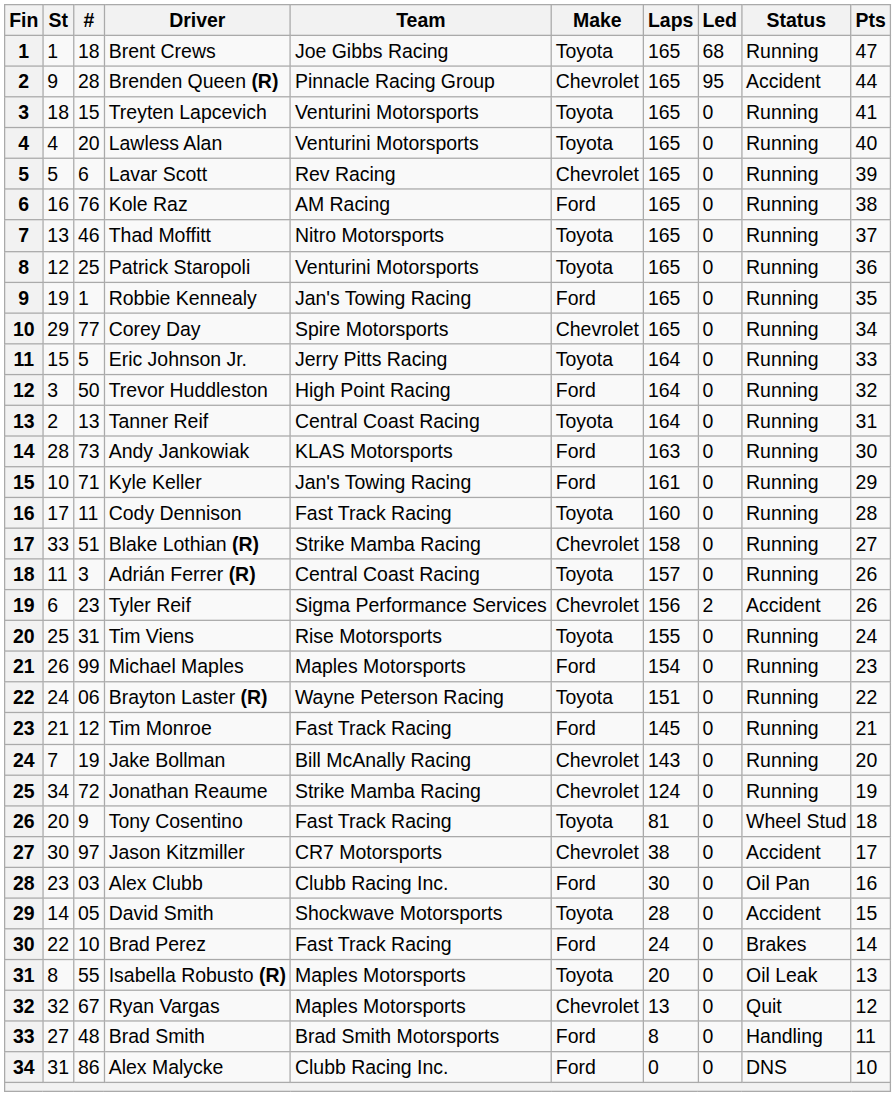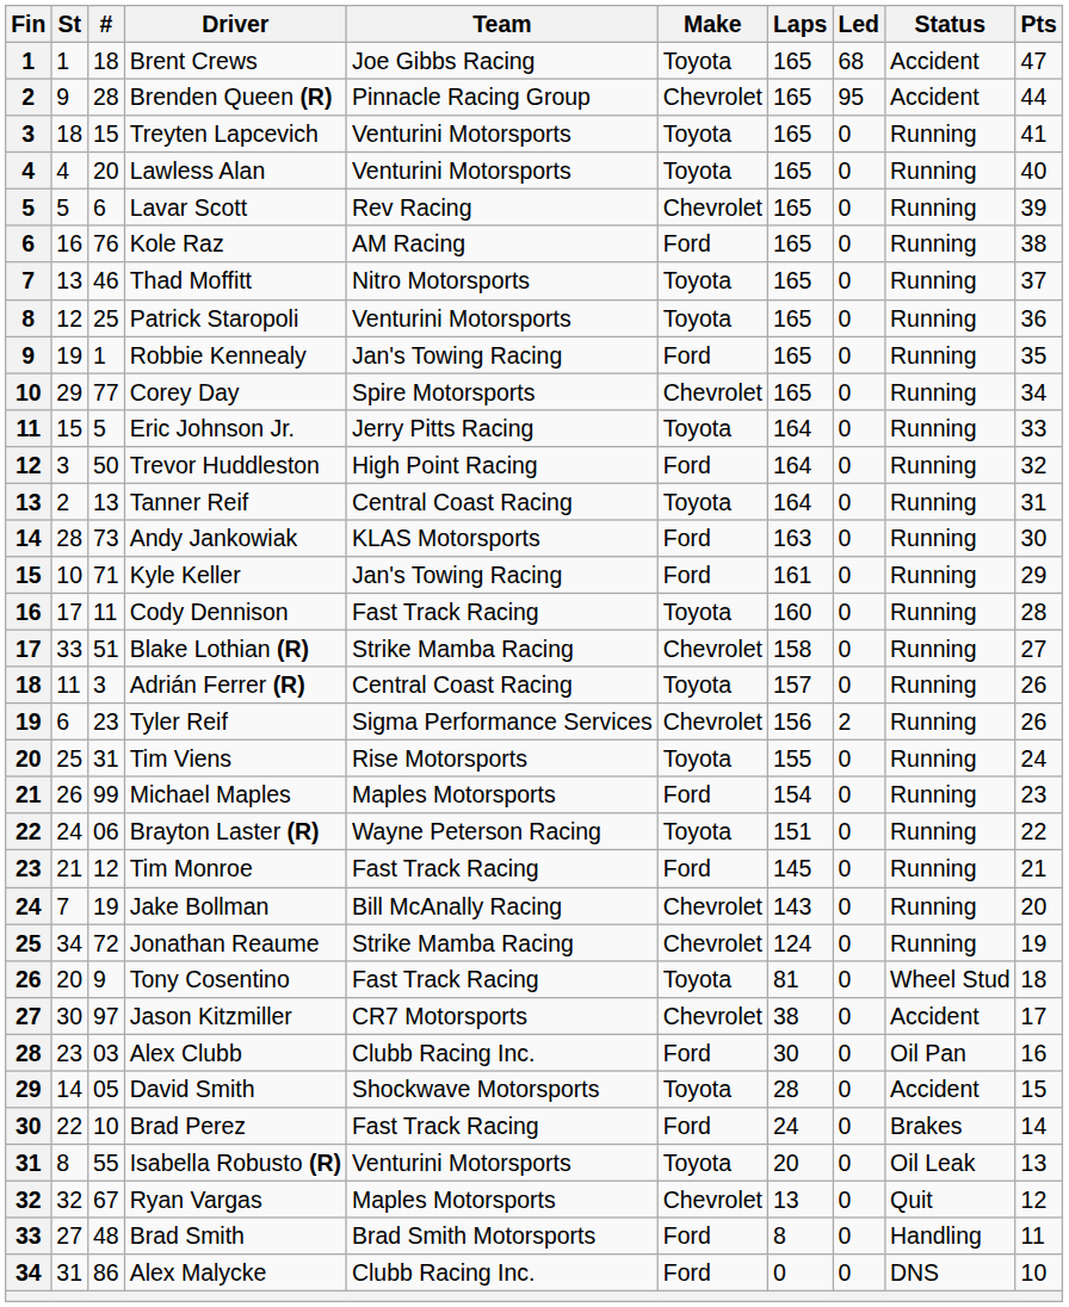 <table class="wikitable" style="font-size:95%">
 <tr>
 <th>Fin</th>
 <th>St</th>
 <th>#</th>
 <th>Driver</th>
 <th>Team</th>
 <th>Make</th>
 <th>Laps</th>
 <th>Led</th>
 <th>Status</th>
 <th>Pts</th>
 </tr>
 <tr>
 <th>1</th>
 <td>1</td>
 <td>18</td>
 <td>Brent Crews</td>
 <td>Joe Gibbs Racing</td>
 <td>Toyota</td>
 <td>165</td>
 <td>68</td>
-<td>Running</td>
+<td>Accident</td>
 <td>47</td>
 </tr>
 <tr>
 <th>2</th>
 <td>9</td>
 <td>28</td>
 <td>Brenden Queen <strong>(R)</strong></td>
 <td>Pinnacle Racing Group</td>
 <td>Chevrolet</td>
 <td>165</td>
 <td>95</td>
 <td>Accident</td>
 <td>44</td>
 </tr>
 <tr>
 <th>3</th>
 <td>18</td>
 <td>15</td>
 <td>Treyten Lapcevich</td>
 <td>Venturini Motorsports</td>
 <td>Toyota</td>
 <td>165</td>
 <td>0</td>
 <td>Running</td>
 <td>41</td>
 </tr>
 <tr>
 <th>4</th>
 <td>4</td>
 <td>20</td>
 <td>Lawless Alan</td>
 <td>Venturini Motorsports</td>
 <td>Toyota</td>
 <td>165</td>
 <td>0</td>
 <td>Running</td>
 <td>40</td>
 </tr>
 <tr>
 <th>5</th>
 <td>5</td>
 <td>6</td>
 <td>Lavar Scott</td>
 <td>Rev Racing</td>
 <td>Chevrolet</td>
 <td>165</td>
 <td>0</td>
 <td>Running</td>
 <td>39</td>
 </tr>
 <tr>
 <th>6</th>
 <td>16</td>
 <td>76</td>
 <td>Kole Raz</td>
 <td>AM Racing</td>
 <td>Ford</td>
 <td>165</td>
 <td>0</td>
 <td>Running</td>
 <td>38</td>
 </tr>
 <tr>
 <th>7</th>
 <td>13</td>
 <td>46</td>
 <td>Thad Moffitt</td>
 <td>Nitro Motorsports</td>
 <td>Toyota</td>
 <td>165</td>
 <td>0</td>
 <td>Running</td>
 <td>37</td>
 </tr>
 <tr>
 <th>8</th>
 <td>12</td>
 <td>25</td>
 <td>Patrick Staropoli</td>
 <td>Venturini Motorsports</td>
 <td>Toyota</td>
 <td>165</td>
 <td>0</td>
 <td>Running</td>
 <td>36</td>
 </tr>
 <tr>
 <th>9</th>
 <td>19</td>
 <td>1</td>
 <td>Robbie Kennealy</td>
 <td>Jan's Towing Racing</td>
 <td>Ford</td>
 <td>165</td>
 <td>0</td>
 <td>Running</td>
 <td>35</td>
 </tr>
 <tr>
 <th>10</th>
 <td>29</td>
 <td>77</td>
 <td>Corey Day</td>
 <td>Spire Motorsports</td>
 <td>Chevrolet</td>
 <td>165</td>
 <td>0</td>
 <td>Running</td>
 <td>34</td>
 </tr>
 <tr>
 <th>11</th>
 <td>15</td>
 <td>5</td>
 <td>Eric Johnson Jr.</td>
 <td>Jerry Pitts Racing</td>
 <td>Toyota</td>
 <td>164</td>
 <td>0</td>
 <td>Running</td>
 <td>33</td>
 </tr>
 <tr>
 <th>12</th>
 <td>3</td>
 <td>50</td>
 <td>Trevor Huddleston</td>
 <td>High Point Racing</td>
 <td>Ford</td>
 <td>164</td>
 <td>0</td>
 <td>Running</td>
 <td>32</td>
 </tr>
 <tr>
 <th>13</th>
 <td>2</td>
 <td>13</td>
 <td>Tanner Reif</td>
 <td>Central Coast Racing</td>
 <td>Toyota</td>
 <td>164</td>
 <td>0</td>
 <td>Running</td>
 <td>31</td>
 </tr>
 <tr>
 <th>14</th>
 <td>28</td>
 <td>73</td>
 <td>Andy Jankowiak</td>
 <td>KLAS Motorsports</td>
 <td>Ford</td>
 <td>163</td>
 <td>0</td>
 <td>Running</td>
 <td>30</td>
 </tr>
 <tr>
 <th>15</th>
 <td>10</td>
 <td>71</td>
 <td>Kyle Keller</td>
 <td>Jan's Towing Racing</td>
 <td>Ford</td>
 <td>161</td>
 <td>0</td>
 <td>Running</td>
 <td>29</td>
 </tr>
 <tr>
 <th>16</th>
 <td>17</td>
 <td>11</td>
 <td>Cody Dennison</td>
 <td>Fast Track Racing</td>
 <td>Toyota</td>
 <td>160</td>
 <td>0</td>
 <td>Running</td>
 <td>28</td>
 </tr>
 <tr>
 <th>17</th>
 <td>33</td>
 <td>51</td>
 <td>Blake Lothian <strong>(R)</strong></td>
 <td>Strike Mamba Racing</td>
 <td>Chevrolet</td>
 <td>158</td>
 <td>0</td>
 <td>Running</td>
 <td>27</td>
 </tr>
 <tr>
 <th>18</th>
 <td>11</td>
 <td>3</td>
 <td>Adrián Ferrer <strong>(R)</strong></td>
 <td>Central Coast Racing</td>
 <td>Toyota</td>
 <td>157</td>
 <td>0</td>
 <td>Running</td>
 <td>26</td>
 </tr>
 <tr>
 <th>19</th>
 <td>6</td>
 <td>23</td>
 <td>Tyler Reif</td>
 <td>Sigma Performance Services</td>
 <td>Chevrolet</td>
 <td>156</td>
 <td>2</td>
-<td>Accident</td>
+<td>Running</td>
 <td>26</td>
 </tr>
 <tr>
 <th>20</th>
 <td>25</td>
 <td>31</td>
 <td>Tim Viens</td>
 <td>Rise Motorsports</td>
 <td>Toyota</td>
 <td>155</td>
 <td>0</td>
 <td>Running</td>
 <td>24</td>
 </tr>
 <tr>
 <th>21</th>
 <td>26</td>
 <td>99</td>
 <td>Michael Maples</td>
 <td>Maples Motorsports</td>
 <td>Ford</td>
 <td>154</td>
 <td>0</td>
 <td>Running</td>
 <td>23</td>
 </tr>
 <tr>
 <th>22</th>
 <td>24</td>
 <td>06</td>
 <td>Brayton Laster <strong>(R)</strong></td>
 <td>Wayne Peterson Racing</td>
 <td>Toyota</td>
 <td>151</td>
 <td>0</td>
 <td>Running</td>
 <td>22</td>
 </tr>
 <tr>
 <th>23</th>
 <td>21</td>
 <td>12</td>
 <td>Tim Monroe</td>
 <td>Fast Track Racing</td>
 <td>Ford</td>
 <td>145</td>
 <td>0</td>
 <td>Running</td>
 <td>21</td>
 </tr>
 <tr>
 <th>24</th>
 <td>7</td>
 <td>19</td>
 <td>Jake Bollman</td>
 <td>Bill McAnally Racing</td>
 <td>Chevrolet</td>
 <td>143</td>
 <td>0</td>
 <td>Running</td>
 <td>20</td>
 </tr>
 <tr>
 <th>25</th>
 <td>34</td>
 <td>72</td>
 <td>Jonathan Reaume</td>
 <td>Strike Mamba Racing</td>
 <td>Chevrolet</td>
 <td>124</td>
 <td>0</td>
 <td>Running</td>
 <td>19</td>
 </tr>
 <tr>
 <th>26</th>
 <td>20</td>
 <td>9</td>
 <td>Tony Cosentino</td>
 <td>Fast Track Racing</td>
 <td>Toyota</td>
 <td>81</td>
 <td>0</td>
 <td>Wheel Stud</td>
 <td>18</td>
 </tr>
 <tr>
 <th>27</th>
 <td>30</td>
 <td>97</td>
 <td>Jason Kitzmiller</td>
 <td>CR7 Motorsports</td>
 <td>Chevrolet</td>
 <td>38</td>
 <td>0</td>
 <td>Accident</td>
 <td>17</td>
 </tr>
 <tr>
 <th>28</th>
 <td>23</td>
 <td>03</td>
 <td>Alex Clubb</td>
 <td>Clubb Racing Inc.</td>
 <td>Ford</td>
 <td>30</td>
 <td>0</td>
 <td>Oil Pan</td>
 <td>16</td>
 </tr>
 <tr>
 <th>29</th>
 <td>14</td>
 <td>05</td>
 <td>David Smith</td>
 <td>Shockwave Motorsports</td>
 <td>Toyota</td>
 <td>28</td>
 <td>0</td>
 <td>Accident</td>
 <td>15</td>
 </tr>
 <tr>
 <th>30</th>
 <td>22</td>
 <td>10</td>
 <td>Brad Perez</td>
 <td>Fast Track Racing</td>
 <td>Ford</td>
 <td>24</td>
 <td>0</td>
 <td>Brakes</td>
 <td>14</td>
 </tr>
 <tr>
 <th>31</th>
 <td>8</td>
 <td>55</td>
 <td>Isabella Robusto <strong>(R)</strong></td>
-<td>Maples Motorsports</td>
+<td>Venturini Motorsports</td>
 <td>Toyota</td>
 <td>20</td>
 <td>0</td>
 <td>Oil Leak</td>
 <td>13</td>
 </tr>
 <tr>
 <th>32</th>
 <td>32</td>
 <td>67</td>
 <td>Ryan Vargas</td>
 <td>Maples Motorsports</td>
 <td>Chevrolet</td>
 <td>13</td>
 <td>0</td>
 <td>Quit</td>
 <td>12</td>
 </tr>
 <tr>
 <th>33</th>
 <td>27</td>
 <td>48</td>
 <td>Brad Smith</td>
 <td>Brad Smith Motorsports</td>
 <td>Ford</td>
 <td>8</td>
 <td>0</td>
 <td>Handling</td>
 <td>11</td>
 </tr>
 <tr>
 <th>34</th>
 <td>31</td>
 <td>86</td>
 <td>Alex Malycke</td>
 <td>Clubb Racing Inc.</td>
 <td>Ford</td>
 <td>0</td>
 <td>0</td>
 <td>DNS</td>
 <td>10</td>
 </tr>
 <tr>
 <th colspan="10"></th>
 </tr>
 </table>
